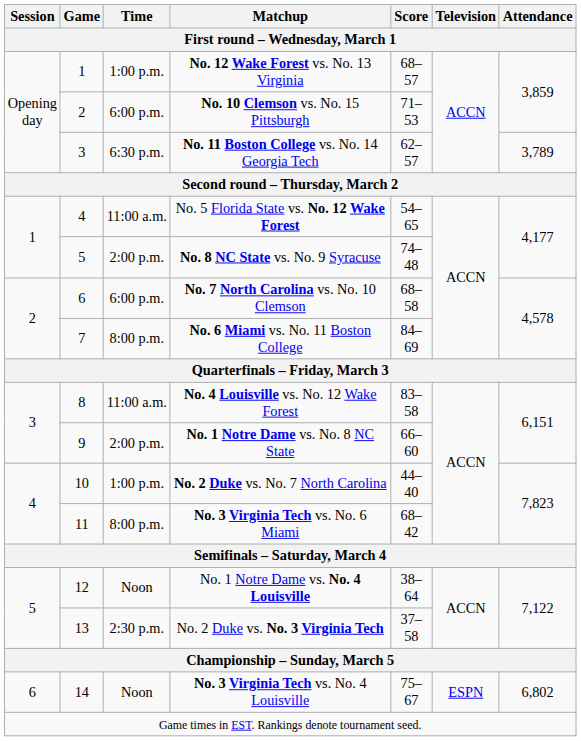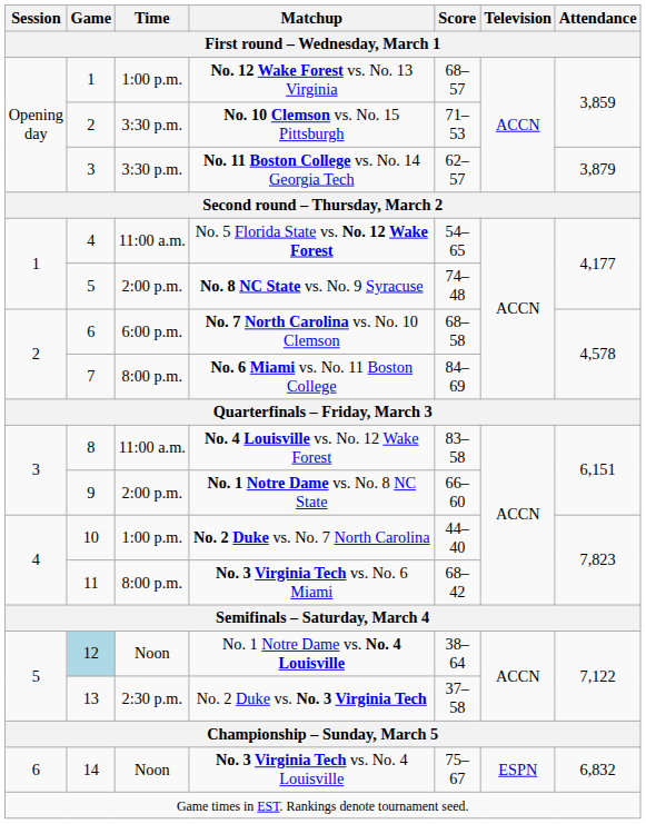 <table class="wikitable" style="font-size: 95%;text-align:center">
 <tr>
 <th>Session</th>
 <th>Game</th>
 <th>Time</th>
 <th>Matchup</th>
 <th>Score</th>
 <th>Television</th>
 <th>Attendance</th>
 </tr>
 <tr>
 <th colspan=7>First round – Wednesday, March 1</th>
 </tr>
 <tr>
 <td rowspan=3>Opening<br>day</td>
 <td>1</td>
 <td>1:00 p.m.</td>
 <td><strong>No. 12 <a href='#'>Wake Forest</a></strong> vs. No. 13 <a href='#'>Virginia</a></td>
 <td>68–57</td>
 <td rowspan=3><a href='#'>ACCN</a></td>
 <td rowspan=2>3,859</td>
 </tr>
 <tr>
 <td>2</td>
-<td>6:00 p.m.</td>
+<td>3:30 p.m.</td>
 <td><strong>No. 10 <a href='#'>Clemson</a></strong> vs. No. 15 <a href='#'>Pittsburgh</a></td>
 <td>71–53</td>
 </tr>
 <tr>
 <td>3</td>
-<td>6:30 p.m.</td>
+<td>3:30 p.m.</td>
 <td><strong>No. 11 <a href='#'>Boston College</a></strong> vs. No. 14 <a href='#'>Georgia Tech</a></td>
 <td>62–57</td>
-<td>3,789</td>
+<td>3,879</td>
 </tr>
 <tr>
 <th colspan=7>Second round – Thursday, March 2</th>
 </tr>
 <tr>
 <td rowspan=2>1</td>
 <td>4</td>
 <td>11:00 a.m.</td>
 <td>No. 5 <a href='#'>Florida State</a> vs. <strong>No. 12 <a href='#'>Wake Forest</a></strong></td>
 <td>54–65</td>
 <td rowspan=4>ACCN</td>
 <td rowspan=2>4,177</td>
 </tr>
 <tr>
 <td>5</td>
 <td>2:00 p.m.</td>
 <td><strong>No. 8 <a href='#'>NC State</a></strong> vs. No. 9 <a href='#'>Syracuse</a></td>
 <td>74–48</td>
 </tr>
 <tr>
 <td rowspan=2>2</td>
 <td>6</td>
 <td>6:00 p.m.</td>
 <td><strong>No. 7 <a href='#'>North Carolina</a></strong> vs. No. 10 <a href='#'>Clemson</a></td>
 <td>68–58</td>
 <td rowspan=2>4,578</td>
 </tr>
 <tr>
 <td>7</td>
 <td>8:00 p.m.</td>
 <td><strong>No. 6 <a href='#'>Miami</a></strong> vs. No. 11 <a href='#'>Boston College</a></td>
 <td>84–69</td>
 </tr>
 <tr>
 <th colspan=7>Quarterfinals – Friday, March 3</th>
 </tr>
 <tr>
 <td rowspan=2>3</td>
 <td>8</td>
 <td>11:00 a.m.</td>
 <td><strong>No. 4 <a href='#'>Louisville</a></strong> vs. No. 12 <a href='#'>Wake Forest</a></td>
 <td>83–58</td>
 <td rowspan=4>ACCN</td>
 <td rowspan=2>6,151</td>
 </tr>
 <tr>
 <td>9</td>
 <td>2:00 p.m.</td>
 <td><strong>No. 1 <a href='#'>Notre Dame</a></strong> vs. No. 8 <a href='#'>NC State</a></td>
 <td>66–60</td>
 </tr>
 <tr>
 <td rowspan=2>4</td>
 <td>10</td>
 <td>1:00 p.m.</td>
 <td><strong>No. 2 <a href='#'>Duke</a></strong> vs. No. 7 <a href='#'>North Carolina</a></td>
 <td>44–40</td>
 <td rowspan=2>7,823</td>
 </tr>
 <tr>
 <td>11</td>
 <td>8:00 p.m.</td>
 <td><strong>No. 3 <a href='#'>Virginia Tech</a></strong> vs. No. 6 <a href='#'>Miami</a></td>
 <td>68–42</td>
 </tr>
 <tr>
 <th colspan=7>Semifinals – Saturday, March 4</th>
 </tr>
 <tr>
 <td rowspan=2>5</td>
-<td>12</td>
+<td style="background: lightblue;">12</td>
 <td>Noon</td>
 <td>No. 1 <a href='#'>Notre Dame</a> vs. <strong>No. 4 <a href='#'>Louisville</a></strong></td>
 <td>38–64</td>
 <td rowspan=2>ACCN</td>
 <td rowspan=2>7,122</td>
 </tr>
 <tr>
 <td>13</td>
 <td>2:30 p.m.</td>
 <td>No. 2 <a href='#'>Duke</a> vs. <strong>No. 3 <a href='#'>Virginia Tech</a></strong></td>
 <td>37–58</td>
 </tr>
 <tr>
 <th colspan=7>Championship – Sunday, March 5</th>
 </tr>
 <tr>
 <td rowspan=1>6</td>
 <td>14</td>
 <td>Noon</td>
 <td><strong>No. 3 <a href='#'>Virginia Tech</a></strong> vs. No. 4 <a href='#'>Louisville</a></td>
 <td>75–67</td>
 <td><a href='#'>ESPN</a></td>
-<td>6,802</td>
+<td>6,832</td>
 </tr>
 <tr>
 <td colspan=7><small>Game times in <a href='#'>EST</a>. Rankings denote tournament seed.</small></td>
 </tr>
 </table>
